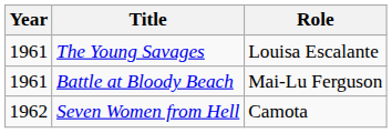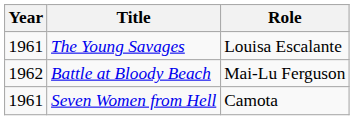 <table class="wikitable sortable">
 <tr>
 <th>Year</th>
 <th>Title</th>
 <th>Role</th>
 </tr>
 <tr>
 <td>1961</td>
 <td><em><a href='#'>The Young Savages</a></em></td>
 <td>Louisa Escalante</td>
 </tr>
 <tr>
-<td>1961</td>
+<td>1962</td>
 <td><em><a href='#'>Battle at Bloody Beach</a></em></td>
 <td>Mai-Lu Ferguson</td>
 </tr>
 <tr>
-<td>1962</td>
+<td>1961</td>
 <td><em><a href='#'>Seven Women from Hell</a></em></td>
 <td>Camota</td>
 </tr>
 </table>
